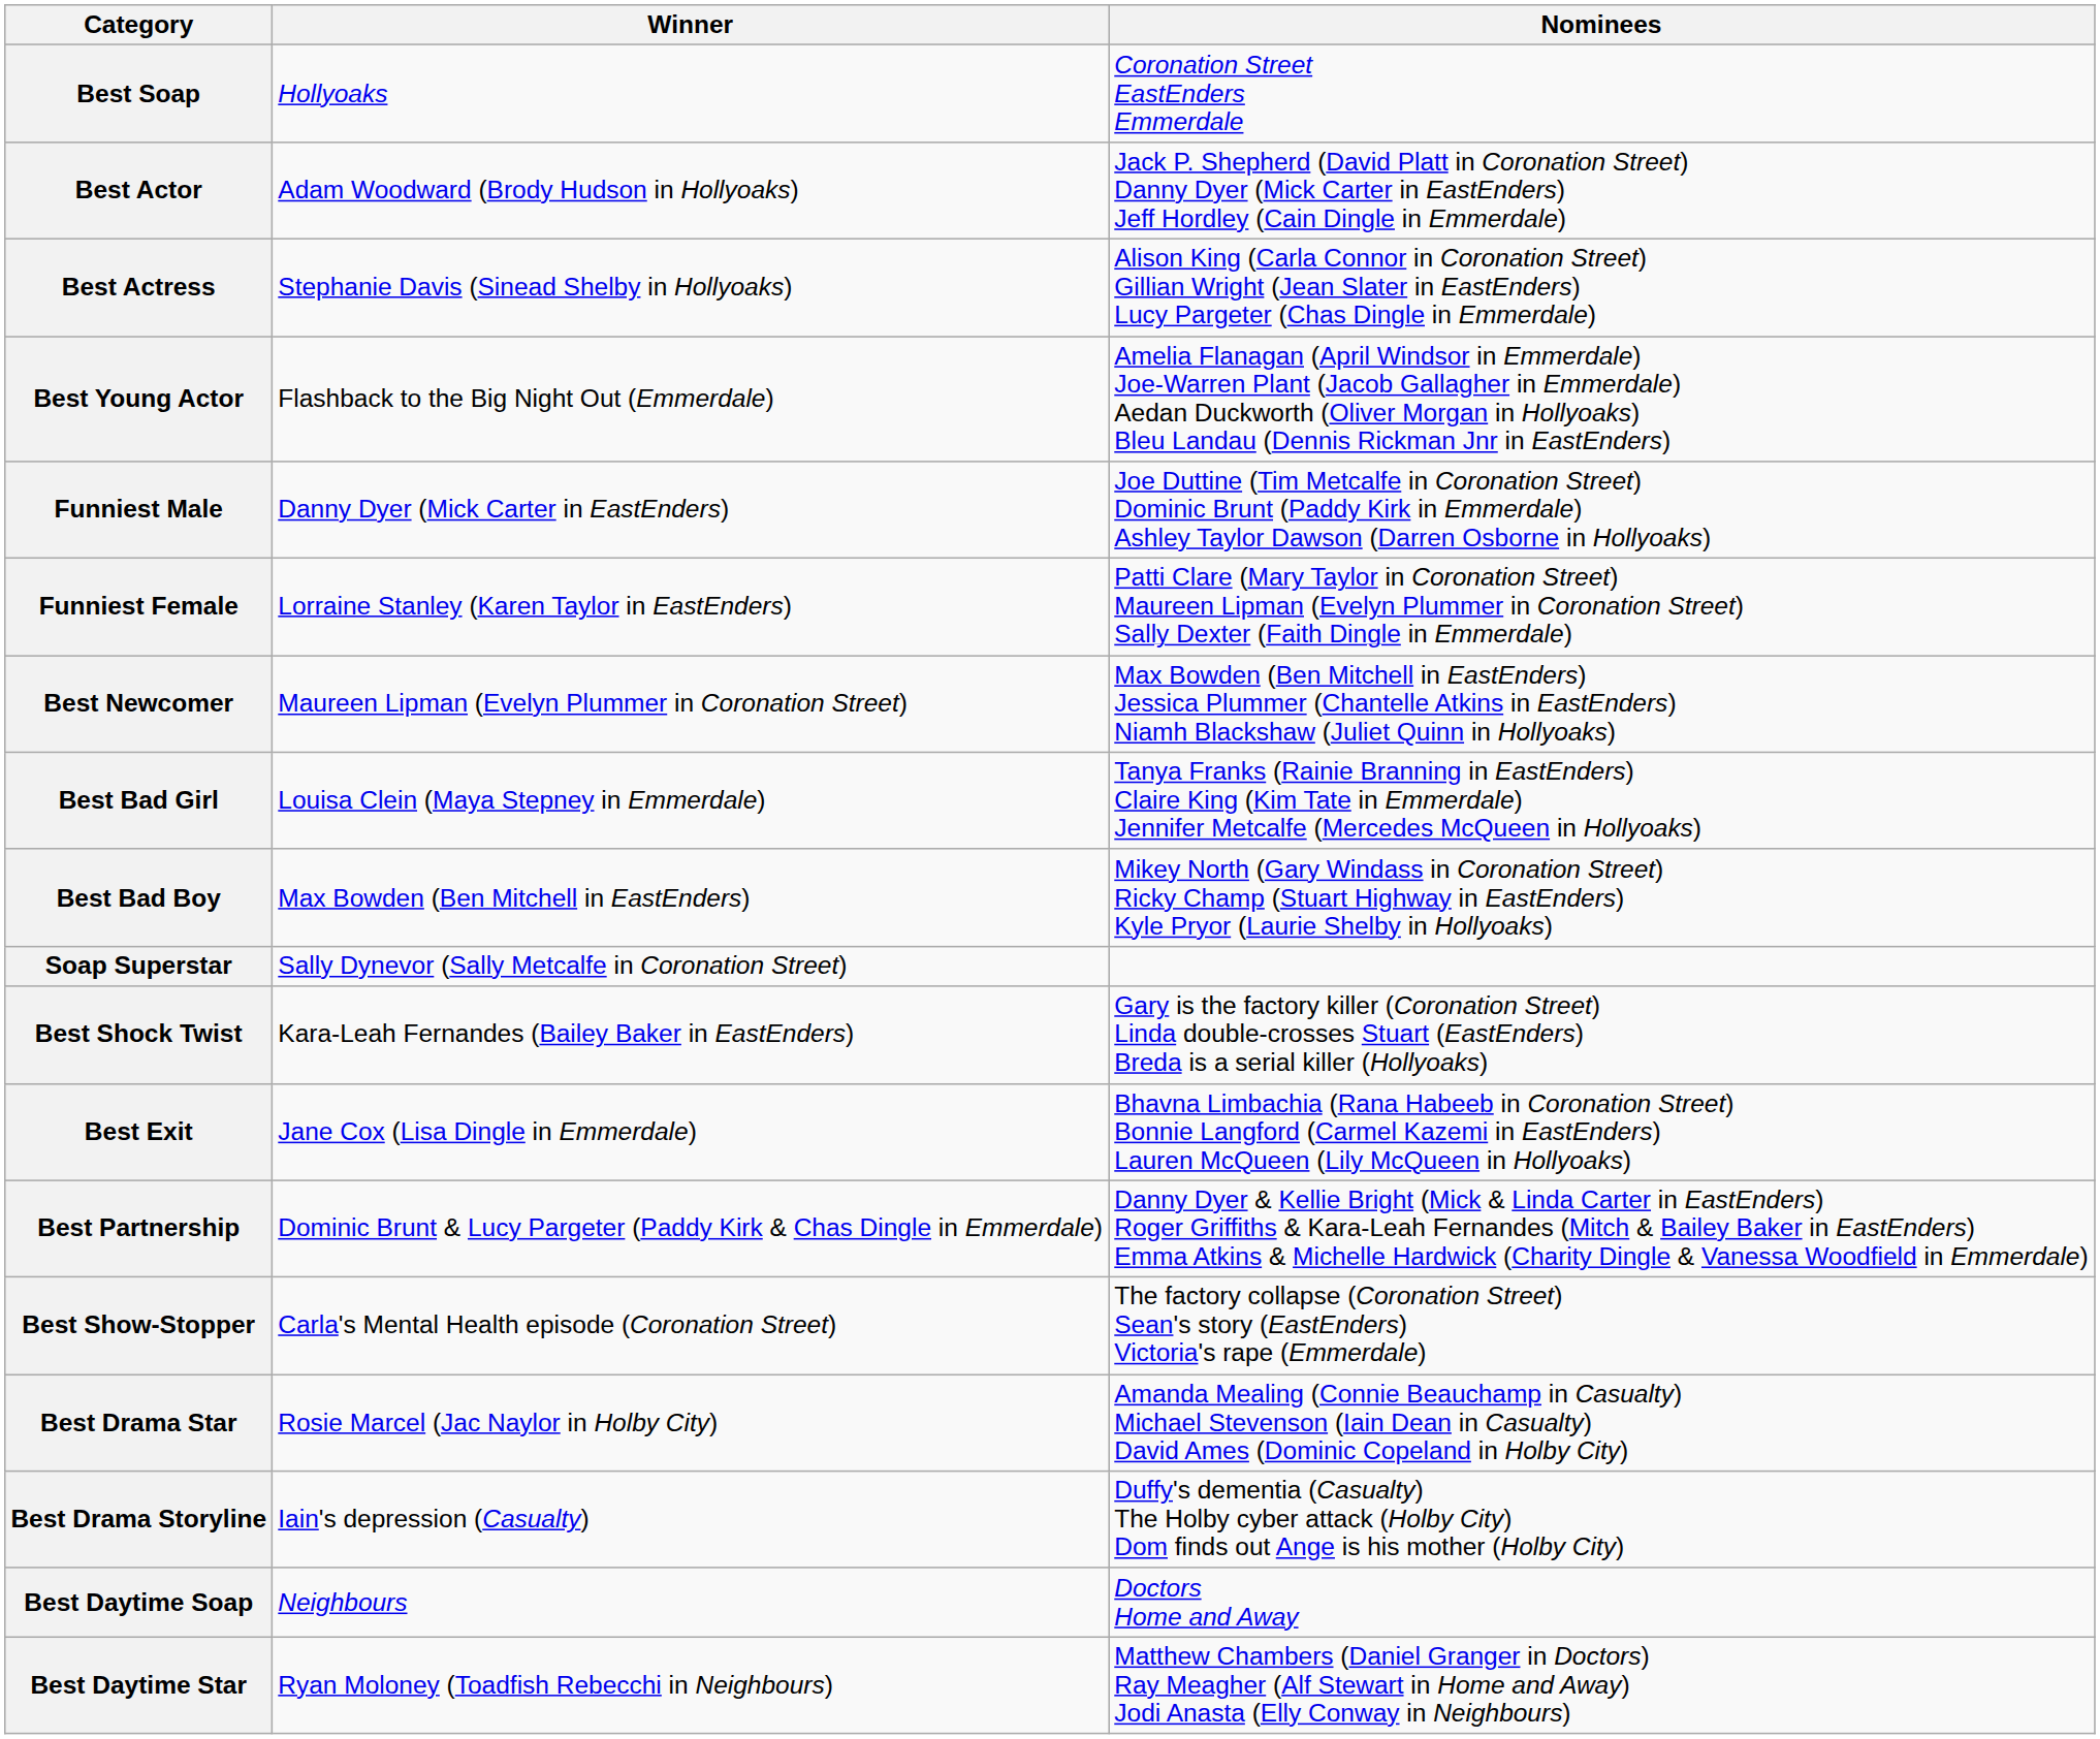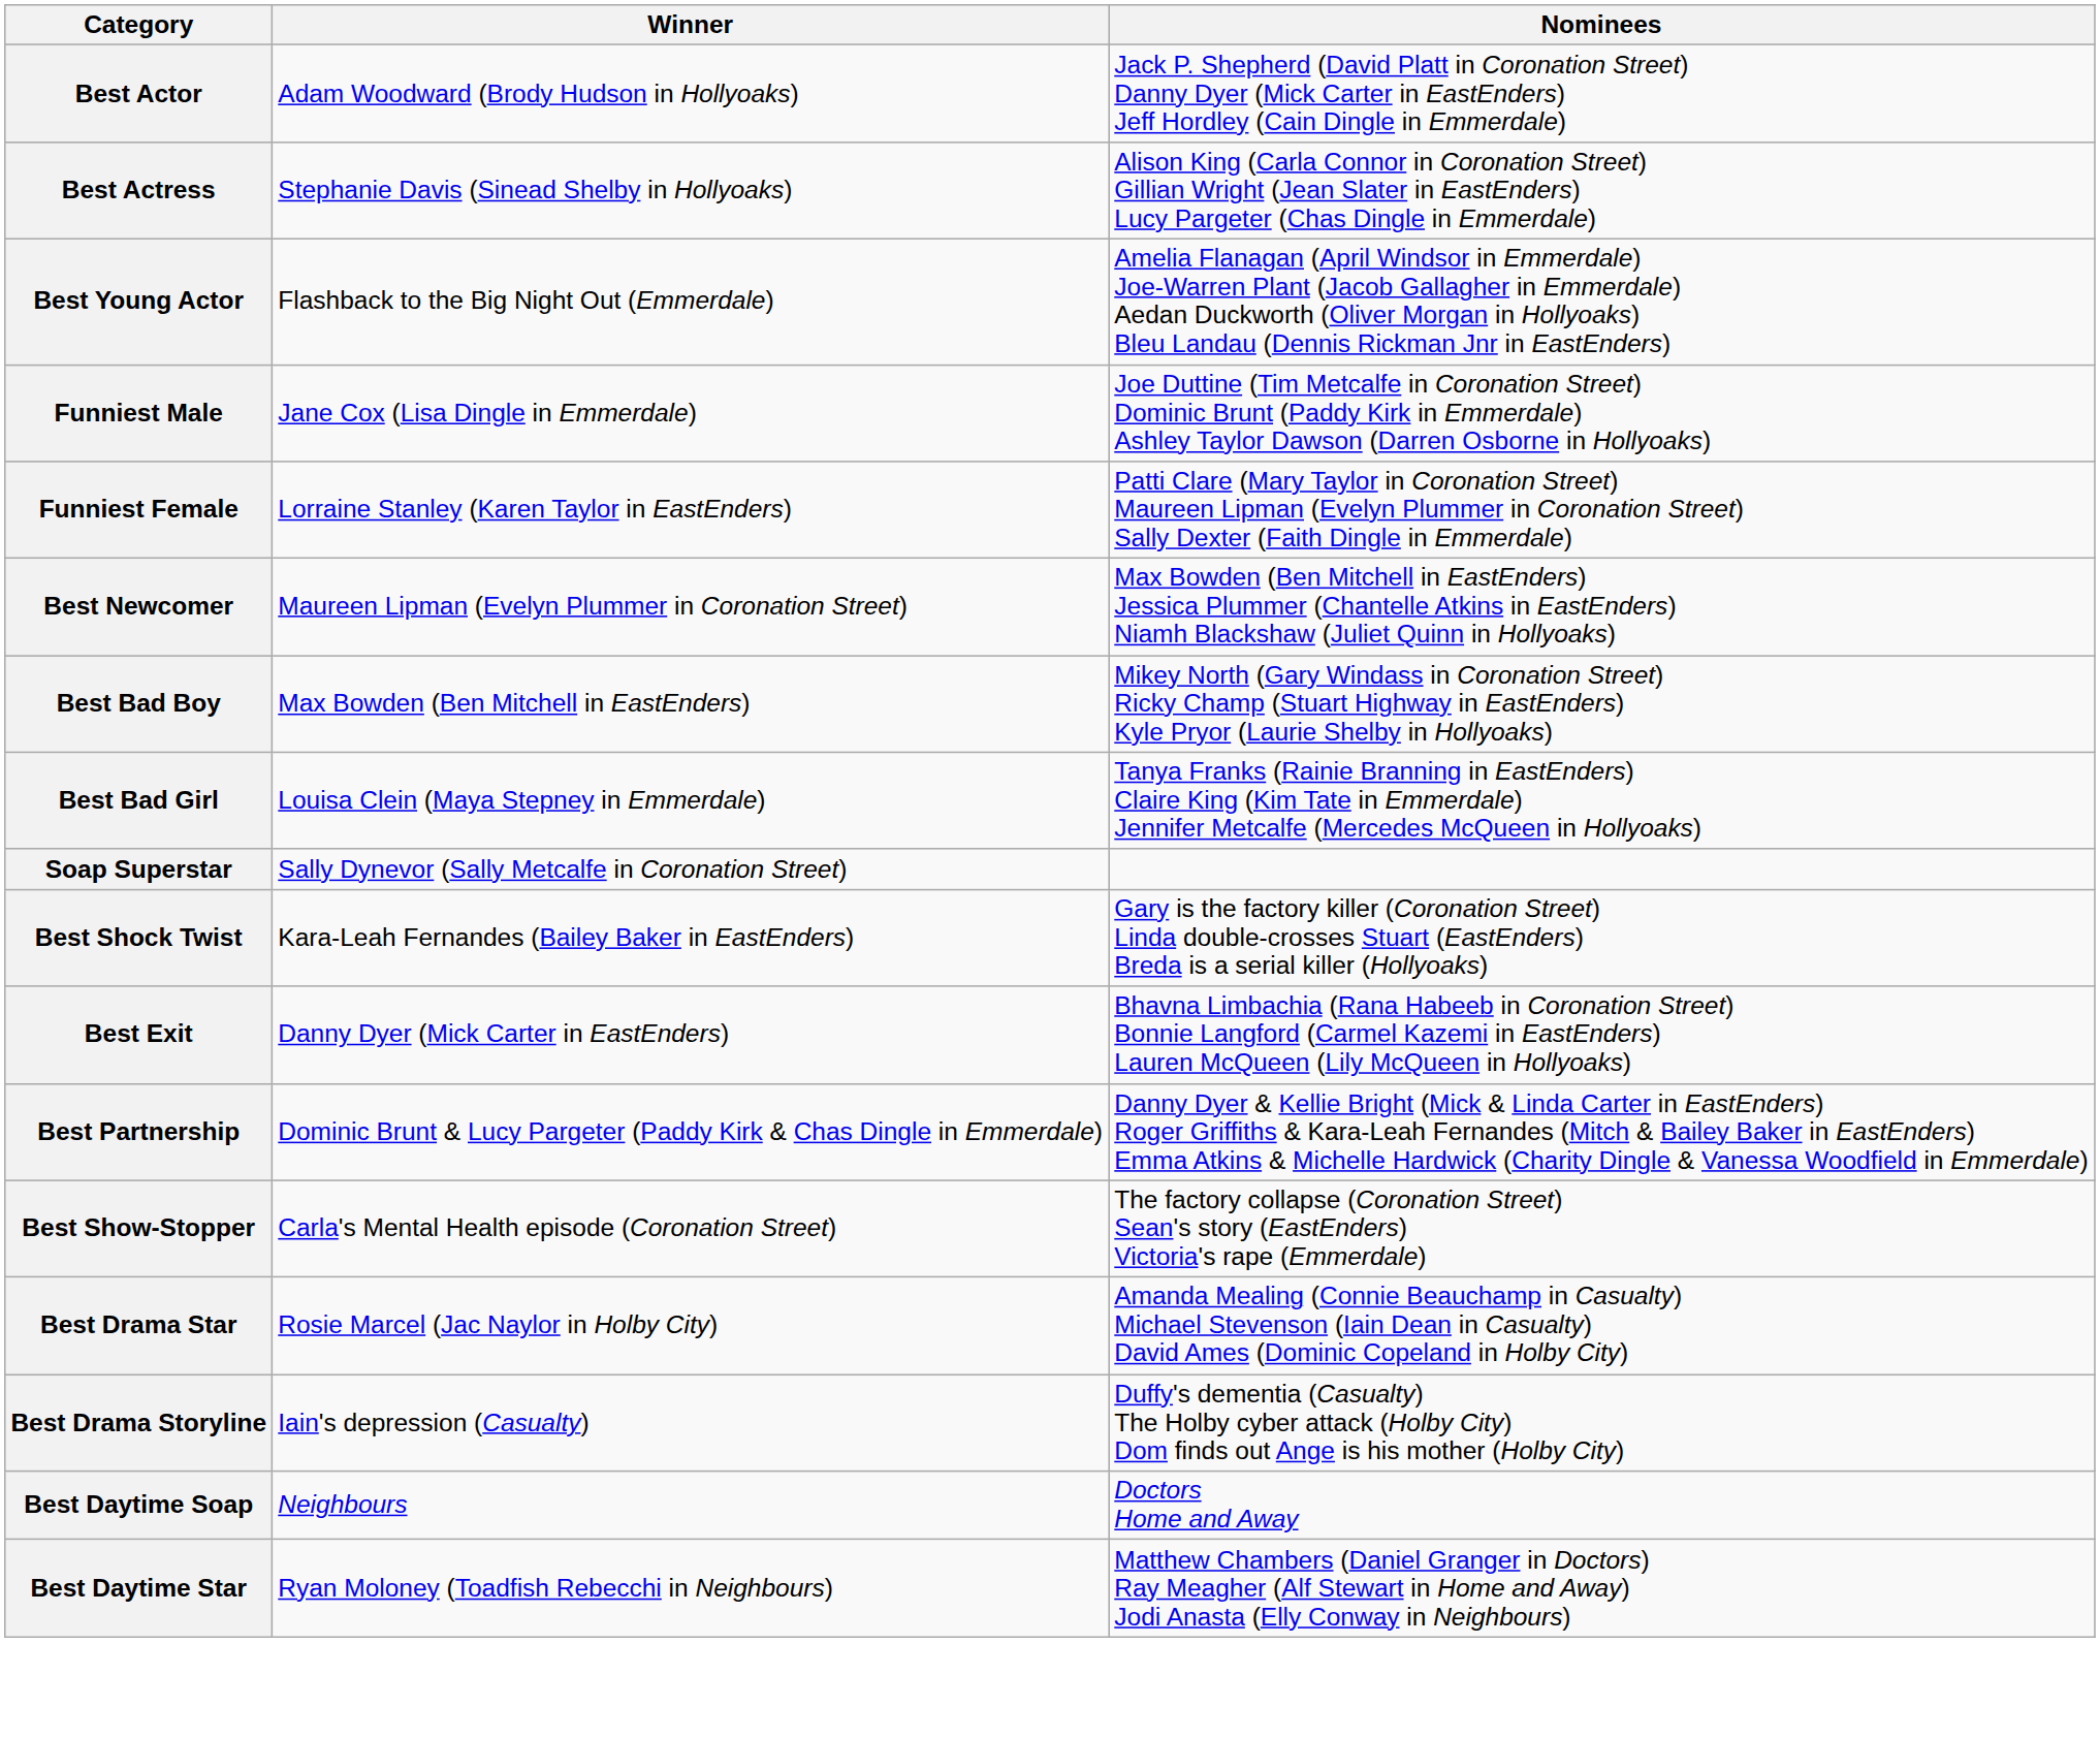 <table class="wikitable" style="font-size: 100%;">
 <tr>
 <th>Category</th>
 <th>Winner</th>
 <th>Nominees</th>
-</tr>
-<tr>
-<th>Best Soap</th>
-<td><em><a href='#'>Hollyoaks</a></em></td>
-<td><em><a href='#'>Coronation Street</a></em><br><em><a href='#'>EastEnders</a></em><br><em><a href='#'>Emmerdale</a></em></td>
 </tr>
 <tr>
 <th>Best Actor</th>
 <td><a href='#'>Adam Woodward</a> (<a href='#'>Brody Hudson</a> in <em>Hollyoaks</em>)</td>
 <td><a href='#'>Jack P. Shepherd</a> (<a href='#'>David Platt</a> in <em>Coronation Street</em>)<br><a href='#'>Danny Dyer</a> (<a href='#'>Mick Carter</a> in <em>EastEnders</em>)<br><a href='#'>Jeff Hordley</a> (<a href='#'>Cain Dingle</a> in <em>Emmerdale</em>)</td>
 </tr>
 <tr>
 <th>Best Actress</th>
 <td><a href='#'>Stephanie Davis</a> (<a href='#'>Sinead Shelby</a> in <em>Hollyoaks</em>)</td>
 <td><a href='#'>Alison King</a> (<a href='#'>Carla Connor</a> in <em>Coronation Street</em>)<br><a href='#'>Gillian Wright</a> (<a href='#'>Jean Slater</a> in <em>EastEnders</em>)<br><a href='#'>Lucy Pargeter</a> (<a href='#'>Chas Dingle</a> in <em>Emmerdale</em>)</td>
 </tr>
 <tr>
 <th>Best Young Actor</th>
 <td>Flashback to the Big Night Out (<em>Emmerdale</em>)</td>
 <td><a href='#'>Amelia Flanagan</a> (<a href='#'>April Windsor</a> in <em>Emmerdale</em>)<br><a href='#'>Joe-Warren Plant</a> (<a href='#'>Jacob Gallagher</a> in <em>Emmerdale</em>)<br>Aedan Duckworth (<a href='#'>Oliver Morgan</a> in <em>Hollyoaks</em>)<br><a href='#'>Bleu Landau</a> (<a href='#'>Dennis Rickman Jnr</a> in <em>EastEnders</em>)</td>
 </tr>
 <tr>
 <th>Funniest Male</th>
-<td><a href='#'>Danny Dyer</a> (<a href='#'>Mick Carter</a> in <em>EastEnders</em>)</td>
+<td><a href='#'>Jane Cox</a> (<a href='#'>Lisa Dingle</a> in <em>Emmerdale</em>)</td>
 <td><a href='#'>Joe Duttine</a> (<a href='#'>Tim Metcalfe</a> in <em>Coronation Street</em>)<br><a href='#'>Dominic Brunt</a> (<a href='#'>Paddy Kirk</a> in <em>Emmerdale</em>)<br><a href='#'>Ashley Taylor Dawson</a> (<a href='#'>Darren Osborne</a> in <em>Hollyoaks</em>)</td>
 </tr>
 <tr>
 <th>Funniest Female</th>
 <td><a href='#'>Lorraine Stanley</a> (<a href='#'>Karen Taylor</a> in <em>EastEnders</em>)</td>
 <td><a href='#'>Patti Clare</a> (<a href='#'>Mary Taylor</a> in <em>Coronation Street</em>)<br><a href='#'>Maureen Lipman</a> (<a href='#'>Evelyn Plummer</a> in <em>Coronation Street</em>)<br><a href='#'>Sally Dexter</a> (<a href='#'>Faith Dingle</a> in <em>Emmerdale</em>)</td>
 </tr>
 <tr>
 <th>Best Newcomer</th>
 <td><a href='#'>Maureen Lipman</a> (<a href='#'>Evelyn Plummer</a> in <em>Coronation Street</em>)</td>
 <td><a href='#'>Max Bowden</a> (<a href='#'>Ben Mitchell</a> in <em>EastEnders</em>)<br><a href='#'>Jessica Plummer</a> (<a href='#'>Chantelle Atkins</a> in <em>EastEnders</em>)<br><a href='#'>Niamh Blackshaw</a> (<a href='#'>Juliet Quinn</a> in <em>Hollyoaks</em>)</td>
 </tr>
 <tr>
+<th>Best Bad Boy</th>
+<td><a href='#'>Max Bowden</a> (<a href='#'>Ben Mitchell</a> in <em>EastEnders</em>)</td>
+<td><a href='#'>Mikey North</a> (<a href='#'>Gary Windass</a> in <em>Coronation Street</em>)<br><a href='#'>Ricky Champ</a> (<a href='#'>Stuart Highway</a> in <em>EastEnders</em>)<br><a href='#'>Kyle Pryor</a> (<a href='#'>Laurie Shelby</a> in <em>Hollyoaks</em>)</td>
+</tr>
+<tr>
 <th>Best Bad Girl</th>
 <td><a href='#'>Louisa Clein</a> (<a href='#'>Maya Stepney</a> in <em>Emmerdale</em>)</td>
 <td><a href='#'>Tanya Franks</a> (<a href='#'>Rainie Branning</a> in <em>EastEnders</em>)<br><a href='#'>Claire King</a> (<a href='#'>Kim Tate</a> in <em>Emmerdale</em>)<br><a href='#'>Jennifer Metcalfe</a> (<a href='#'>Mercedes McQueen</a> in <em>Hollyoaks</em>)</td>
-</tr>
-<tr>
-<th>Best Bad Boy</th>
-<td><a href='#'>Max Bowden</a> (<a href='#'>Ben Mitchell</a> in <em>EastEnders</em>)</td>
-<td><a href='#'>Mikey North</a> (<a href='#'>Gary Windass</a> in <em>Coronation Street</em>)<br><a href='#'>Ricky Champ</a> (<a href='#'>Stuart Highway</a> in <em>EastEnders</em>)<br><a href='#'>Kyle Pryor</a> (<a href='#'>Laurie Shelby</a> in <em>Hollyoaks</em>)</td>
 </tr>
 <tr>
 <th>Soap Superstar</th>
 <td><a href='#'>Sally Dynevor</a> (<a href='#'>Sally Metcalfe</a> in <em>Coronation Street</em>)</td>
 <td></td>
 </tr>
 <tr>
 <th>Best Shock Twist</th>
 <td>Kara-Leah Fernandes (<a href='#'>Bailey Baker</a> in <em>EastEnders</em>)</td>
 <td><a href='#'>Gary</a> is the factory killer (<em>Coronation Street</em>)<br><a href='#'>Linda</a> double-crosses <a href='#'>Stuart</a> (<em>EastEnders</em>)<br><a href='#'>Breda</a> is a serial killer (<em>Hollyoaks</em>)</td>
 </tr>
 <tr>
 <th>Best Exit</th>
-<td><a href='#'>Jane Cox</a> (<a href='#'>Lisa Dingle</a> in <em>Emmerdale</em>)</td>
+<td><a href='#'>Danny Dyer</a> (<a href='#'>Mick Carter</a> in <em>EastEnders</em>)</td>
 <td><a href='#'>Bhavna Limbachia</a> (<a href='#'>Rana Habeeb</a> in <em>Coronation Street</em>)<br><a href='#'>Bonnie Langford</a> (<a href='#'>Carmel Kazemi</a> in <em>EastEnders</em>)<br><a href='#'>Lauren McQueen</a> (<a href='#'>Lily McQueen</a> in <em>Hollyoaks</em>)</td>
 </tr>
 <tr>
 <th>Best Partnership</th>
 <td><a href='#'>Dominic Brunt</a> & <a href='#'>Lucy Pargeter</a> (<a href='#'>Paddy Kirk</a> & <a href='#'>Chas Dingle</a> in <em>Emmerdale</em>)</td>
 <td><a href='#'>Danny Dyer</a> & <a href='#'>Kellie Bright</a> (<a href='#'>Mick</a> & <a href='#'>Linda Carter</a> in <em>EastEnders</em>)<br><a href='#'>Roger Griffiths</a> & Kara-Leah Fernandes (<a href='#'>Mitch</a> & <a href='#'>Bailey Baker</a> in <em>EastEnders</em>)<br><a href='#'>Emma Atkins</a> & <a href='#'>Michelle Hardwick</a> (<a href='#'>Charity Dingle</a> & <a href='#'>Vanessa Woodfield</a> in <em>Emmerdale</em>)</td>
 </tr>
 <tr>
 <th>Best Show-Stopper</th>
 <td><a href='#'>Carla</a>'s Mental Health episode (<em>Coronation Street</em>)</td>
 <td>The factory collapse (<em>Coronation Street</em>)<br><a href='#'>Sean</a>'s story (<em>EastEnders</em>)<br><a href='#'>Victoria</a>'s rape (<em>Emmerdale</em>)</td>
 </tr>
 <tr>
 <th>Best Drama Star</th>
 <td><a href='#'>Rosie Marcel</a> (<a href='#'>Jac Naylor</a> in <em>Holby City</em>)</td>
 <td><a href='#'>Amanda Mealing</a> (<a href='#'>Connie Beauchamp</a> in <em>Casualty</em>)<br><a href='#'>Michael Stevenson</a> (<a href='#'>Iain Dean</a> in <em>Casualty</em>)<br><a href='#'>David Ames</a> (<a href='#'>Dominic Copeland</a> in <em>Holby City</em>)</td>
 </tr>
 <tr>
 <th>Best Drama Storyline</th>
 <td><a href='#'>Iain</a>'s depression (<em><a href='#'>Casualty</a></em>)</td>
 <td><a href='#'>Duffy</a>'s dementia (<em>Casualty</em>)<br>The Holby cyber attack (<em>Holby City</em>)<br><a href='#'>Dom</a> finds out <a href='#'>Ange</a> is his mother (<em>Holby City</em>)</td>
 </tr>
 <tr>
 <th>Best Daytime Soap</th>
 <td><em><a href='#'>Neighbours</a></em></td>
 <td><em><a href='#'>Doctors</a></em> <br> <em><a href='#'>Home and Away</a></em></td>
 </tr>
 <tr>
 <th>Best Daytime Star</th>
 <td><a href='#'>Ryan Moloney</a> (<a href='#'>Toadfish Rebecchi</a> in <em>Neighbours</em>)</td>
 <td><a href='#'>Matthew Chambers</a> (<a href='#'>Daniel Granger</a> in <em>Doctors</em>)<br><a href='#'>Ray Meagher</a> (<a href='#'>Alf Stewart</a> in <em>Home and Away</em>)<br><a href='#'>Jodi Anasta</a> (<a href='#'>Elly Conway</a> in <em>Neighbours</em>)</td>
 </tr>
 </table>
